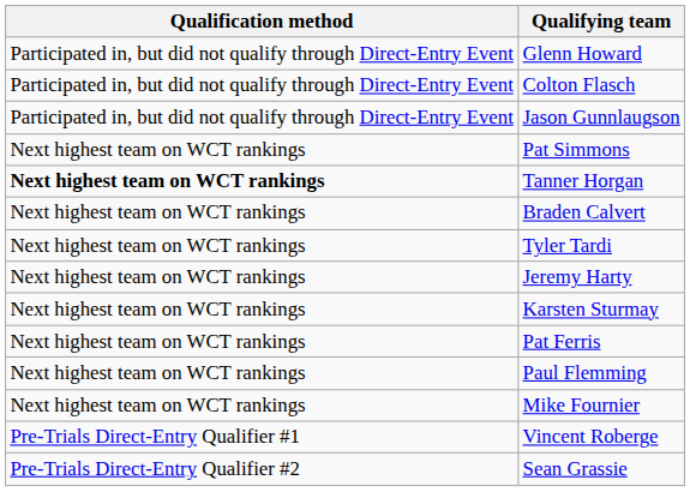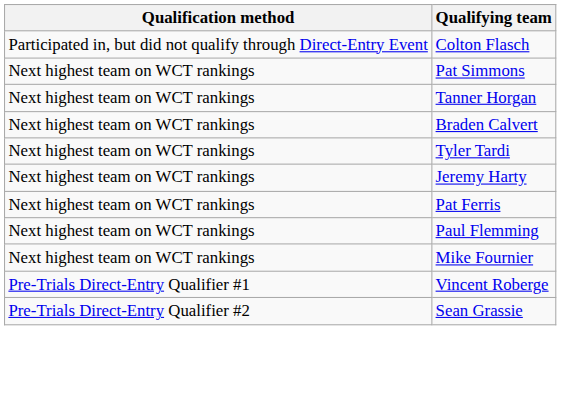 <table class="wikitable">
 <tr>
 <th scope="col">Qualification method</th>
 <th scope="col">Qualifying team</th>
 </tr>
 <tr>
 <td>Participated in, but did not qualify through <a href='#'> Direct-Entry Event</a></td>
-<td> <a href='#'>Glenn Howard</a></td>
-</tr>
-<tr>
-<td>Participated in, but did not qualify through <a href='#'> Direct-Entry Event</a></td>
 <td> <a href='#'>Colton Flasch</a></td>
-</tr>
-<tr>
-<td>Participated in, but did not qualify through <a href='#'> Direct-Entry Event</a></td>
-<td> <a href='#'>Jason Gunnlaugson</a></td>
 </tr>
 <tr>
 <td>Next highest team on WCT rankings</td>
 <td> <a href='#'>Pat Simmons</a></td>
 </tr>
 <tr>
-<td><strong>Next highest team on WCT rankings</strong></td>
+<td>Next highest team on WCT rankings</td>
 <td> <a href='#'>Tanner Horgan</a></td>
 </tr>
 <tr>
 <td>Next highest team on WCT rankings</td>
 <td> <a href='#'>Braden Calvert</a></td>
 </tr>
 <tr>
 <td>Next highest team on WCT rankings</td>
 <td> <a href='#'>Tyler Tardi</a></td>
 </tr>
 <tr>
 <td>Next highest team on WCT rankings</td>
 <td> <a href='#'>Jeremy Harty</a></td>
-</tr>
-<tr>
-<td>Next highest team on WCT rankings</td>
-<td> <a href='#'>Karsten Sturmay</a></td>
 </tr>
 <tr>
 <td>Next highest team on WCT rankings</td>
 <td> <a href='#'>Pat Ferris</a></td>
 </tr>
 <tr>
 <td>Next highest team on WCT rankings</td>
 <td> <a href='#'>Paul Flemming</a></td>
 </tr>
 <tr>
 <td>Next highest team on WCT rankings</td>
 <td> <a href='#'>Mike Fournier</a></td>
 </tr>
 <tr>
 <td><a href='#'>Pre-Trials Direct-Entry</a> Qualifier #1</td>
 <td> <a href='#'>Vincent Roberge</a></td>
 </tr>
 <tr>
 <td><a href='#'>Pre-Trials Direct-Entry</a> Qualifier #2</td>
 <td> <a href='#'>Sean Grassie</a></td>
 </tr>
 </table>
